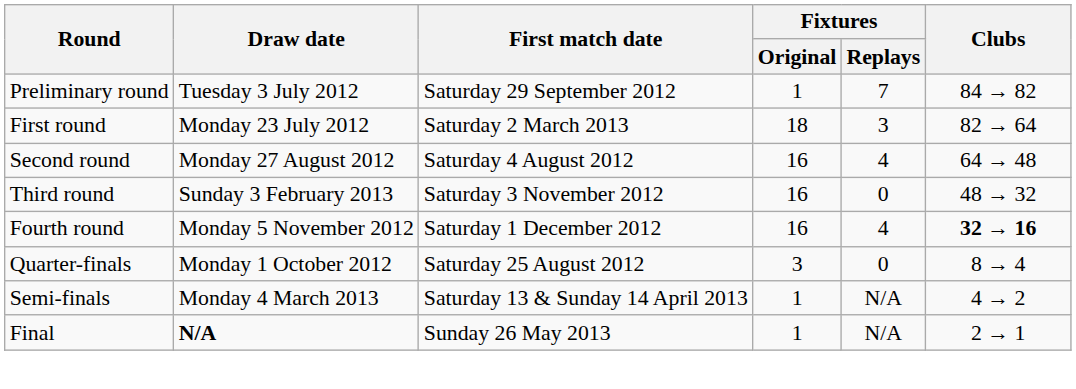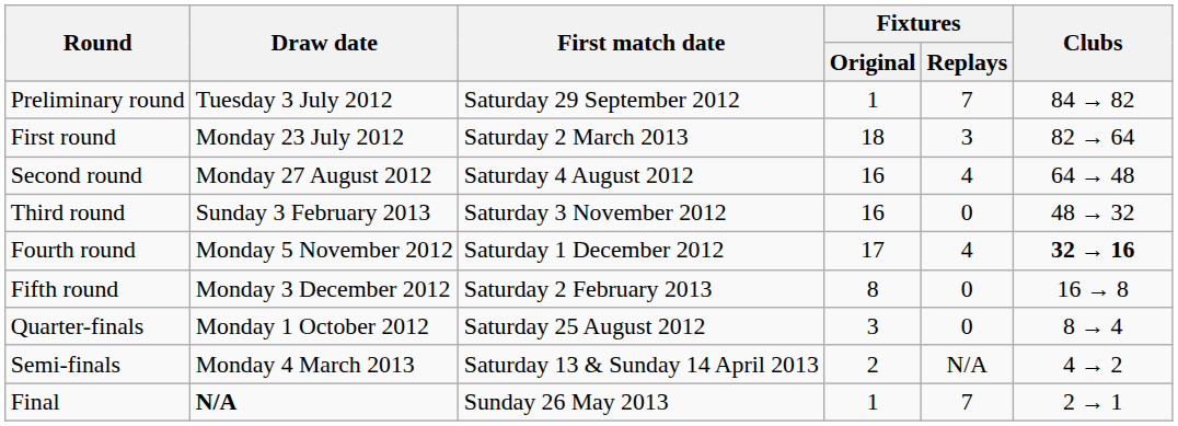 <table class="wikitable" style="text-align: center">
 <tr>
 <th rowspan=2>Round</th>
 <th rowspan=2>Draw date</th>
 <th rowspan=2>First match date</th>
 <th colspan=2>Fixtures</th>
 <th rowspan=2 width=100>Clubs</th>
 </tr>
 <tr>
 <th>Original</th>
 <th>Replays</th>
 </tr>
 <tr>
 <td align=left>Preliminary round</td>
 <td align=left>Tuesday 3 July 2012</td>
 <td align=left>Saturday 29 September 2012</td>
 <td>1</td>
 <td>7</td>
 <td>84 → 82</td>
 </tr>
 <tr>
 <td align=left>First round</td>
 <td align=left>Monday 23 July 2012</td>
 <td align=left>Saturday 2 March 2013</td>
 <td>18</td>
 <td>3</td>
 <td>82 → 64</td>
 </tr>
 <tr>
 <td align=left>Second round</td>
 <td align=left>Monday 27 August 2012</td>
 <td align=left>Saturday 4 August 2012</td>
 <td>16</td>
 <td>4</td>
 <td>64 → 48</td>
 </tr>
 <tr>
 <td align=left>Third round</td>
 <td align=left>Sunday 3 February 2013</td>
 <td align=left>Saturday 3 November 2012</td>
 <td>16</td>
 <td>0</td>
 <td>48 → 32</td>
 </tr>
 <tr>
 <td align=left>Fourth round</td>
 <td align=left>Monday 5 November 2012</td>
 <td align=left>Saturday 1 December 2012</td>
-<td>16</td>
+<td>17</td>
 <td>4</td>
 <td><strong>32 → 16</strong></td>
+</tr>
+<tr>
+<td align=left>Fifth round</td>
+<td align=left>Monday 3 December 2012</td>
+<td align=left>Saturday 2 February 2013</td>
+<td>8</td>
+<td>0</td>
+<td>16 → 8</td>
 </tr>
 <tr>
 <td align=left>Quarter-finals</td>
 <td align=left>Monday 1 October 2012</td>
 <td align=left>Saturday 25 August 2012</td>
 <td>3</td>
 <td>0</td>
 <td>8 → 4</td>
 </tr>
 <tr>
 <td align=left>Semi-finals</td>
 <td align=left>Monday 4 March 2013</td>
 <td align=left>Saturday 13 & Sunday 14 April 2013</td>
-<td>1</td>
+<td>2</td>
 <td>N/A</td>
 <td>4 → 2</td>
 </tr>
 <tr>
 <td align=left>Final</td>
 <td align=left><strong>N/A</strong></td>
 <td align=left>Sunday 26 May 2013</td>
 <td>1</td>
-<td>N/A</td>
+<td>7</td>
 <td>2 → 1</td>
 </tr>
 </table>
